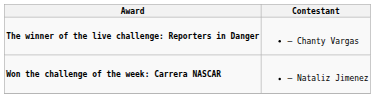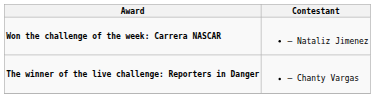 <table class="wikitable" border="1">
 <tr>
 <th>Award</th>
 <th>Contestant</th>
 </tr>
 <tr>
+<td><strong>Won the challenge of the week: Carrera NASCAR</strong></td>
+<td><br><ul><li><strong></strong> – Nataliz Jimenez</li></ul></td>
+</tr>
+<tr>
 <td><strong>The winner of the live challenge: Reporters in Danger </strong></td>
 <td><br><ul><li><strong></strong> – Chanty Vargas</li></ul></td>
 </tr>
 <tr>
-<td><strong>Won the challenge of the week: Carrera NASCAR</strong></td>
-<td><br><ul><li><strong></strong> – Nataliz Jimenez</li></ul></td>
-</tr>
-<tr>
 </tr>
 </table>
